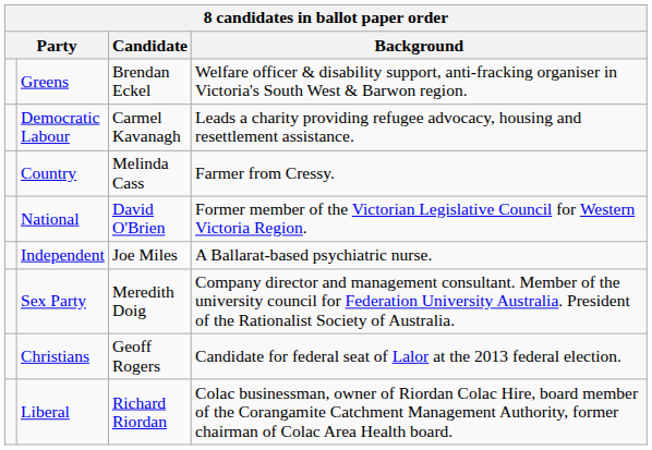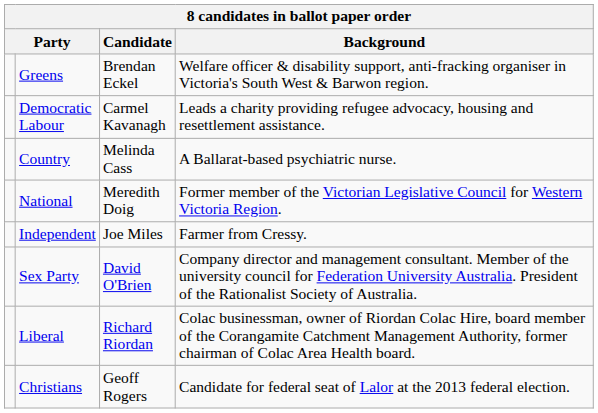 <table class="wikitable">
 <tr>
 <th colspan=4>8 candidates in ballot paper order</th>
 </tr>
 <tr>
 <th colspan=2>Party</th>
 <th>Candidate</th>
 <th width=75%>Background</th>
 </tr>
 <tr>
 <td> </td>
 <td><a href='#'>Greens</a></td>
 <td>Brendan Eckel</td>
 <td>Welfare officer & disability support, anti-fracking organiser in Victoria's South West & Barwon region.</td>
 </tr>
 <tr>
 <td> </td>
 <td><a href='#'>Democratic Labour</a></td>
 <td>Carmel Kavanagh</td>
 <td>Leads a charity providing refugee advocacy, housing and resettlement assistance.</td>
 </tr>
 <tr>
 <td> </td>
 <td><a href='#'>Country</a></td>
 <td>Melinda Cass</td>
-<td>Farmer from Cressy.</td>
+<td>A Ballarat-based psychiatric nurse.</td>
 </tr>
 <tr>
 <td> </td>
 <td><a href='#'>National</a></td>
-<td><a href='#'>David O'Brien</a></td>
+<td>Meredith Doig</td>
 <td>Former member of the <a href='#'>Victorian Legislative Council</a> for <a href='#'>Western Victoria Region</a>.</td>
 </tr>
 <tr>
 <td> </td>
 <td><a href='#'>Independent</a></td>
 <td>Joe Miles</td>
-<td>A Ballarat-based psychiatric nurse.</td>
+<td>Farmer from Cressy.</td>
 </tr>
 <tr>
 <td> </td>
 <td><a href='#'>Sex Party</a></td>
-<td>Meredith Doig</td>
+<td><a href='#'>David O'Brien</a></td>
 <td>Company director and management consultant. Member of the university council for <a href='#'>Federation University Australia</a>. President of the Rationalist Society of Australia.</td>
+</tr>
+<tr>
+<td> </td>
+<td><a href='#'>Liberal</a></td>
+<td><a href='#'>Richard Riordan</a></td>
+<td>Colac businessman, owner of Riordan Colac Hire, board member of the Corangamite Catchment Management Authority, former chairman of Colac Area Health board.</td>
 </tr>
 <tr>
 <td> </td>
 <td><a href='#'>Christians</a></td>
 <td>Geoff Rogers</td>
 <td>Candidate for federal seat of <a href='#'>Lalor</a> at the 2013 federal election.</td>
 </tr>
-<tr>
-<td> </td>
-<td><a href='#'>Liberal</a></td>
-<td><a href='#'>Richard Riordan</a></td>
-<td>Colac businessman, owner of Riordan Colac Hire, board member of the Corangamite Catchment Management Authority, former chairman of Colac Area Health board.</td>
-</tr>
 </table>
